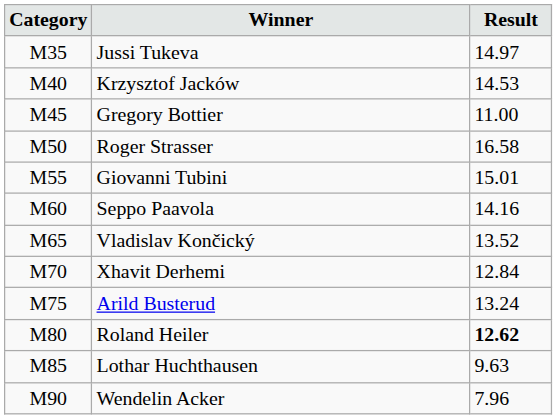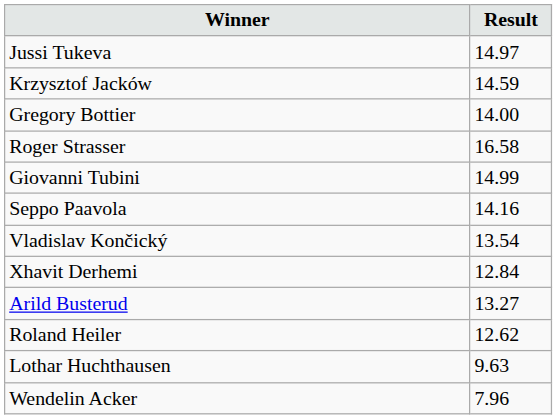 <table class="wikitable" width=35%>
 <tr>
-<td width=15% align="center" bgcolor=#E3E7E6><strong>Category</strong></td>
 <td align="center" bgcolor=#E3E7E6> <strong>Winner</strong></td>
 <td width=15% align="center" bgcolor=#E3E7E6><strong>Result</strong></td>
 </tr>
 <tr>
-<td align="center">M35</td>
 <td> Jussi Tukeva</td>
 <td>14.97</td>
 </tr>
 <tr>
-<td align="center">M40</td>
 <td> Krzysztof Jacków</td>
-<td>14.53</td>
+<td>14.59</td>
 </tr>
 <tr>
-<td align="center">M45</td>
 <td> Gregory Bottier</td>
-<td>11.00</td>
+<td>14.00</td>
 </tr>
 <tr>
-<td align="center">M50</td>
 <td> Roger Strasser</td>
 <td>16.58</td>
 </tr>
 <tr>
-<td align="center">M55</td>
 <td> Giovanni Tubini</td>
-<td>15.01</td>
+<td>14.99</td>
 </tr>
 <tr>
-<td align="center">M60</td>
 <td> Seppo Paavola</td>
 <td>14.16</td>
 </tr>
 <tr>
-<td align="center">M65</td>
 <td> Vladislav Končický</td>
-<td>13.52</td>
+<td>13.54</td>
 </tr>
 <tr>
-<td align="center">M70</td>
 <td> Xhavit Derhemi</td>
 <td>12.84</td>
 </tr>
 <tr>
-<td align="center">M75</td>
 <td> <a href='#'>Arild Busterud</a></td>
-<td>13.24</td>
+<td>13.27</td>
 </tr>
 <tr>
-<td align="center">M80</td>
 <td> Roland Heiler</td>
-<td><strong>12.62</strong></td>
+<td>12.62</td>
 </tr>
 <tr>
-<td align="center">M85</td>
 <td> Lothar Huchthausen</td>
 <td>9.63</td>
 </tr>
 <tr>
-<td align="center">M90</td>
 <td> Wendelin Acker</td>
 <td>7.96</td>
 </tr>
 </table>
